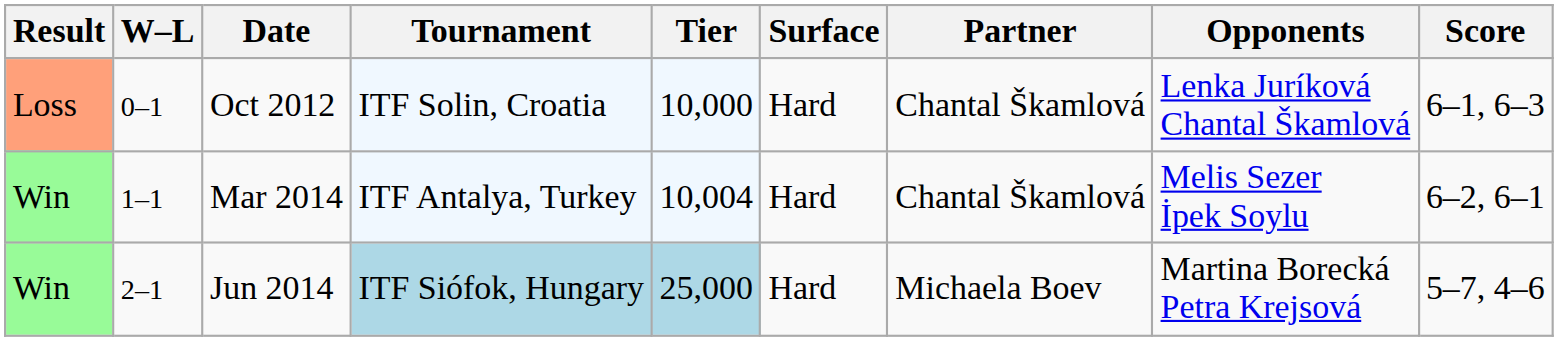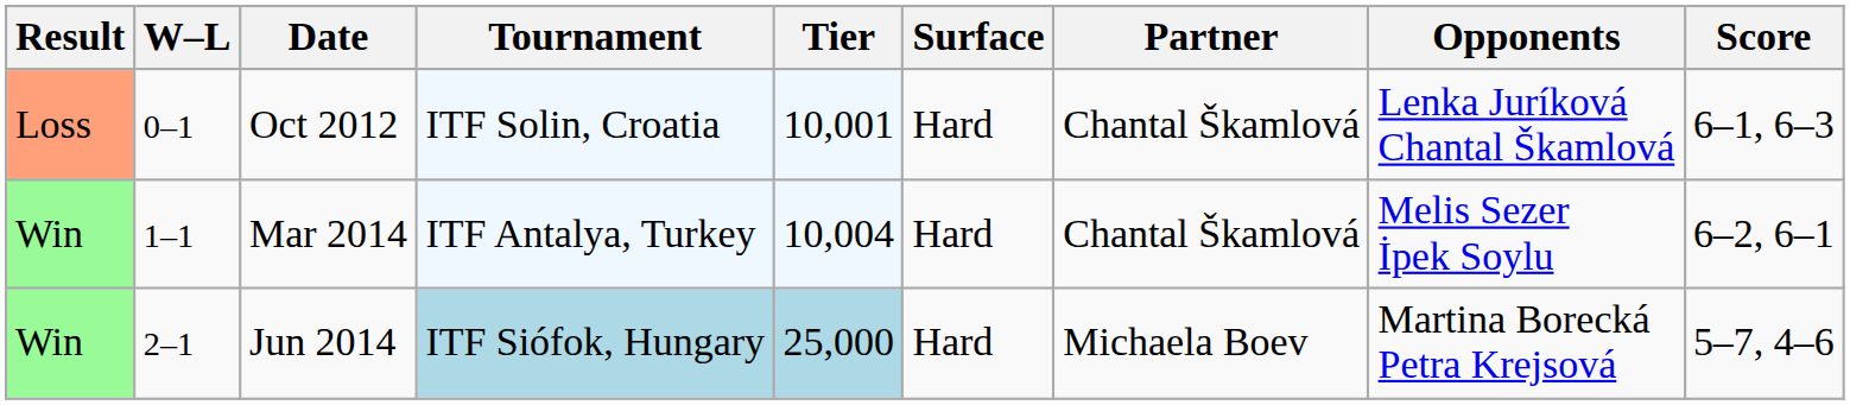 <table class="sortable wikitable">
 <tr>
 <th>Result</th>
 <th class="unsortable">W–L</th>
 <th>Date</th>
 <th>Tournament</th>
 <th>Tier</th>
 <th>Surface</th>
 <th>Partner</th>
 <th>Opponents</th>
 <th class="unsortable">Score</th>
 </tr>
 <tr>
 <td style="background:#ffa07a;">Loss</td>
 <td><small>0–1</small></td>
 <td>Oct 2012</td>
 <td style="background:#f0f8ff;">ITF Solin, Croatia</td>
-<td style="background:#f0f8ff;">10,000</td>
+<td style="background:#f0f8ff;">10,001</td>
 <td>Hard</td>
 <td> Chantal Škamlová</td>
 <td> <a href='#'>Lenka Juríková</a> <br>  <a href='#'>Chantal Škamlová</a></td>
 <td>6–1, 6–3</td>
 </tr>
 <tr>
 <td style="background:#98fb98;">Win</td>
 <td><small>1–1</small></td>
 <td>Mar 2014</td>
 <td style="background:#f0f8ff;">ITF Antalya, Turkey</td>
 <td style="background:#f0f8ff;">10,004</td>
 <td>Hard</td>
 <td> Chantal Škamlová</td>
 <td> <a href='#'>Melis Sezer</a> <br>  <a href='#'>İpek Soylu</a></td>
 <td>6–2, 6–1</td>
 </tr>
 <tr>
 <td style="background:#98fb98;">Win</td>
 <td><small>2–1</small></td>
 <td>Jun 2014</td>
 <td style="background:lightblue;">ITF Siófok, Hungary</td>
 <td style="background:lightblue;">25,000</td>
 <td>Hard</td>
 <td> Michaela Boev</td>
 <td> Martina Borecká <br>  <a href='#'>Petra Krejsová</a></td>
 <td>5–7, 4–6</td>
 </tr>
 </table>
